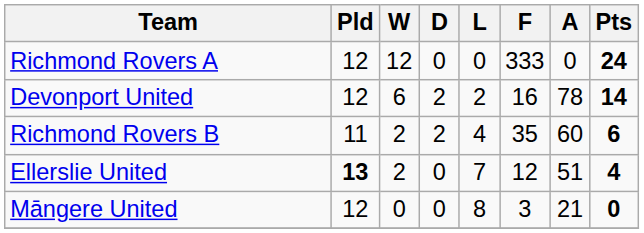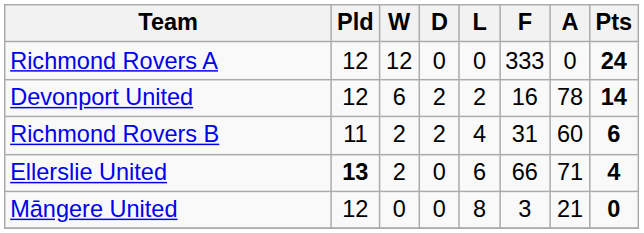 <table class="wikitable" style="text-align:center;">
 <tr>
 <th width=215>Team</th>
 <th width=20 abbr="Played">Pld</th>
 <th width=20 abbr="Won">W</th>
 <th width=20 abbr="Drawn">D</th>
 <th width=20 abbr="Lost">L</th>
 <th width=20 abbr="For">F</th>
 <th width=20 abbr="Against">A</th>
 <th width=20 abbr="Points">Pts</th>
 </tr>
 <tr>
 <td style="text-align:left;"><a href='#'>Richmond Rovers A</a></td>
 <td>12</td>
 <td>12</td>
 <td>0</td>
 <td>0</td>
 <td>333</td>
 <td>0</td>
 <td><strong>24</strong></td>
 </tr>
 <tr>
 <td style="text-align:left;"><a href='#'>Devonport United</a></td>
 <td>12</td>
 <td>6</td>
 <td>2</td>
 <td>2</td>
 <td>16</td>
 <td>78</td>
 <td><strong>14</strong></td>
 </tr>
 <tr>
 <td style="text-align:left;"><a href='#'>Richmond Rovers B</a></td>
 <td>11</td>
 <td>2</td>
 <td>2</td>
 <td>4</td>
-<td>35</td>
+<td>31</td>
 <td>60</td>
 <td><strong>6</strong></td>
 </tr>
 <tr>
 <td style="text-align:left;"><a href='#'>Ellerslie United</a></td>
 <td><strong>13</strong></td>
 <td>2</td>
 <td>0</td>
-<td>7</td>
-<td>12</td>
-<td>51</td>
+<td>6</td>
+<td>66</td>
+<td>71</td>
 <td><strong>4</strong></td>
 </tr>
 <tr>
 <td style="text-align:left;"><a href='#'>Māngere United</a></td>
 <td>12</td>
 <td>0</td>
 <td>0</td>
 <td>8</td>
 <td>3</td>
 <td>21</td>
 <td><strong>0</strong></td>
 </tr>
 <tr>
 </tr>
 </table>
